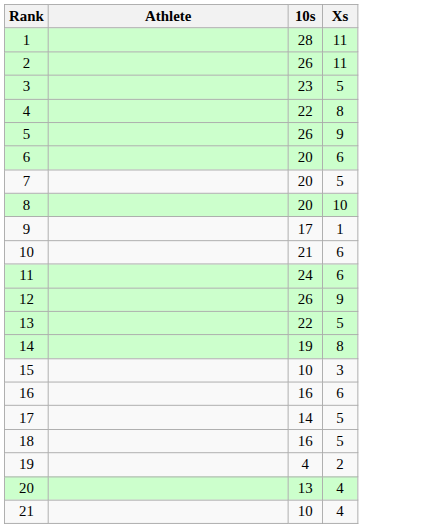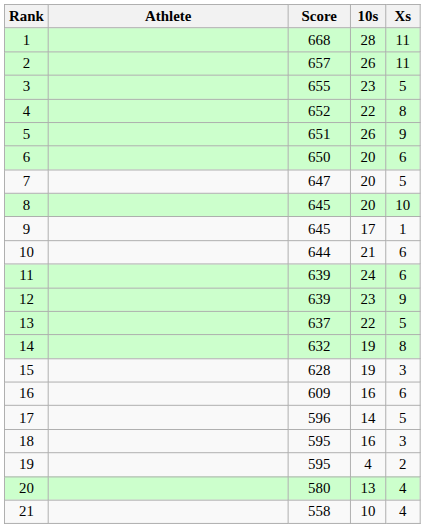 <table class=wikitable style="text-align:center">
 <tr>
 <th width=40>Rank</th>
 <th width=250>Athlete</th>
+<th width=60>Score</th>
 <th width=30>10s</th>
 <th width=30>Xs</th>
 </tr>
 <tr bgcolor="ccffcc">
 <td>1</td>
 <td align=left></td>
+<td>668</td>
 <td>28</td>
 <td>11</td>
 </tr>
 <tr bgcolor="ccffcc">
 <td>2</td>
 <td align=left></td>
+<td>657</td>
 <td>26</td>
 <td>11</td>
 </tr>
 <tr bgcolor="ccffcc">
 <td>3</td>
 <td align=left></td>
+<td>655</td>
 <td>23</td>
 <td>5</td>
 </tr>
 <tr bgcolor="ccffcc">
 <td>4</td>
 <td align=left></td>
+<td>652</td>
 <td>22</td>
 <td>8</td>
 </tr>
 <tr bgcolor="ccffcc">
 <td>5</td>
 <td align=left></td>
+<td>651</td>
 <td>26</td>
 <td>9</td>
 </tr>
 <tr bgcolor="ccffcc">
 <td>6</td>
 <td align=left></td>
+<td>650</td>
 <td>20</td>
 <td>6</td>
 </tr>
 <tr>
 <td>7</td>
 <td align=left></td>
+<td>647</td>
 <td>20</td>
 <td>5</td>
 </tr>
 <tr bgcolor="ccffcc">
 <td>8</td>
 <td align=left></td>
+<td>645</td>
 <td>20</td>
 <td>10</td>
 </tr>
 <tr>
 <td>9</td>
 <td align=left></td>
+<td>645</td>
 <td>17</td>
 <td>1</td>
 </tr>
 <tr>
 <td>10</td>
 <td align=left></td>
+<td>644</td>
 <td>21</td>
 <td>6</td>
 </tr>
 <tr bgcolor="ccffcc">
 <td>11</td>
 <td align=left></td>
+<td>639</td>
 <td>24</td>
 <td>6</td>
 </tr>
 <tr bgcolor="ccffcc">
 <td>12</td>
 <td align=left></td>
-<td>26</td>
+<td>639</td>
+<td>23</td>
 <td>9</td>
 </tr>
 <tr bgcolor="ccffcc">
 <td>13</td>
 <td align=left></td>
+<td>637</td>
 <td>22</td>
 <td>5</td>
 </tr>
 <tr bgcolor="ccffcc">
 <td>14</td>
 <td align=left></td>
+<td>632</td>
 <td>19</td>
 <td>8</td>
 </tr>
 <tr>
 <td>15</td>
 <td align=left></td>
-<td>10</td>
+<td>628</td>
+<td>19</td>
 <td>3</td>
 </tr>
 <tr>
 <td>16</td>
 <td align=left></td>
+<td>609</td>
 <td>16</td>
 <td>6</td>
 </tr>
 <tr>
 <td>17</td>
 <td align=left></td>
+<td>596</td>
 <td>14</td>
 <td>5</td>
 </tr>
 <tr>
 <td>18</td>
 <td align=left></td>
+<td>595</td>
 <td>16</td>
-<td>5</td>
+<td>3</td>
 </tr>
 <tr>
 <td>19</td>
 <td align=left></td>
+<td>595</td>
 <td>4</td>
 <td>2</td>
 </tr>
 <tr bgcolor="ccffcc">
 <td>20</td>
 <td align=left></td>
+<td>580</td>
 <td>13</td>
 <td>4</td>
 </tr>
 <tr>
 <td>21</td>
 <td align=left></td>
+<td>558</td>
 <td>10</td>
 <td>4</td>
 </tr>
 </table>
